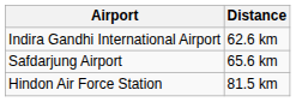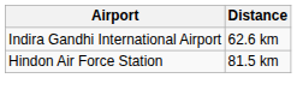 <table class="wikitable">
 <tr>
 <th>Airport</th>
 <th>Distance</th>
 </tr>
 <tr>
 <td>Indira Gandhi International Airport</td>
 <td>62.6 km</td>
 </tr>
 <tr>
-<td>Safdarjung Airport</td>
-<td>65.6 km</td>
-</tr>
-<tr>
 <td>Hindon Air Force Station</td>
 <td>81.5 km</td>
 </tr>
 </table>
